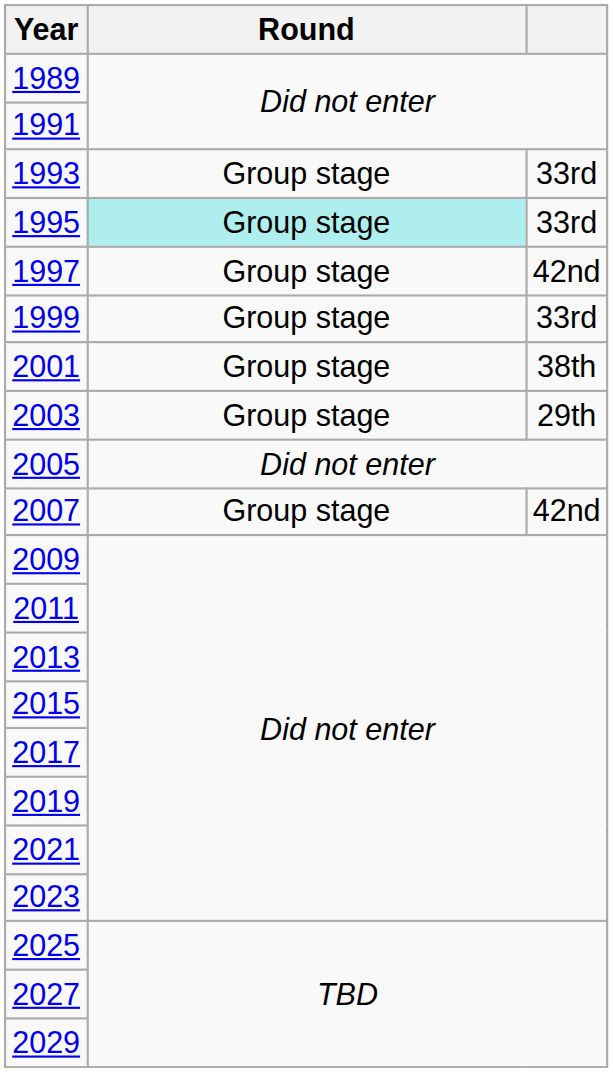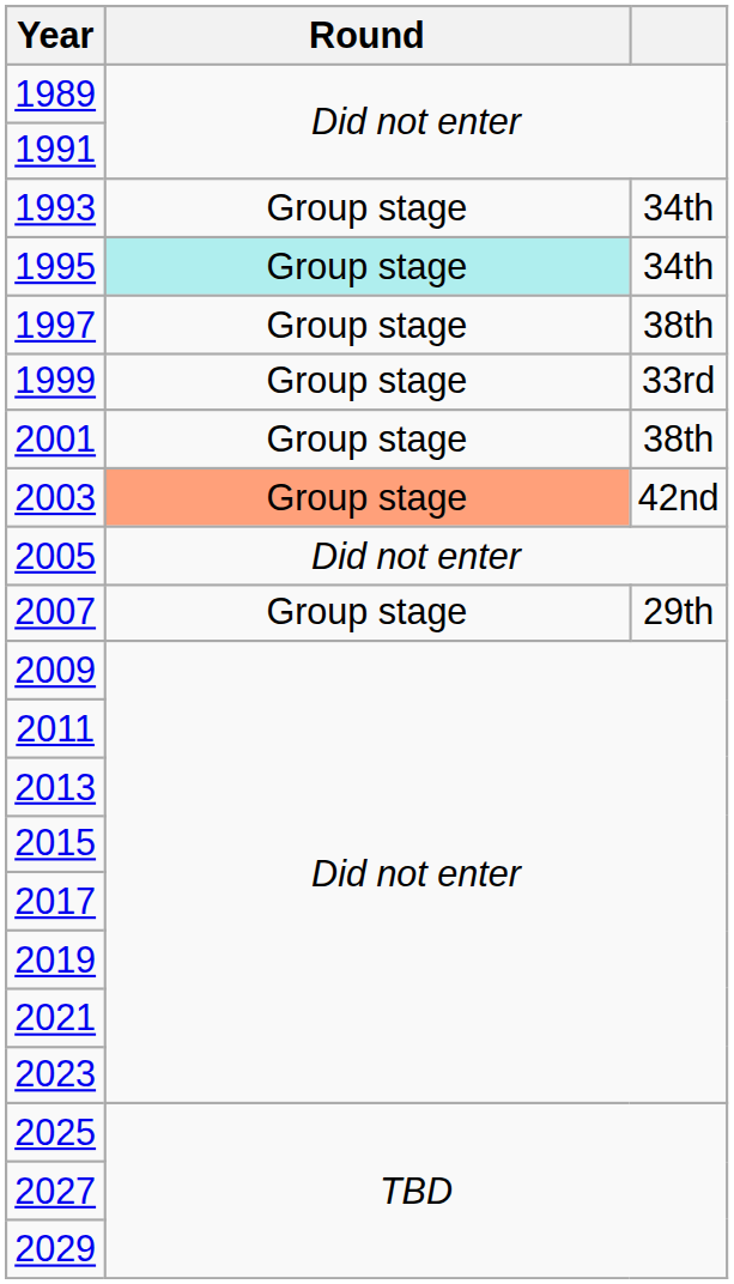 <table class="wikitable" style="text-align: center; font-size:90%">
 <tr>
 <th>Year</th>
 <th style="width:200px">Round</th>
 <th></th>
 </tr>
 <tr>
 <td><a href='#'>1989</a></td>
 <td colspan="2" rowspan="2"><em>Did not enter</em></td>
 </tr>
 <tr>
 <td><a href='#'>1991</a></td>
 </tr>
 <tr>
 <td><a href='#'>1993</a></td>
 <td>Group stage</td>
-<td>33rd</td>
+<td>34th</td>
 </tr>
 <tr>
 <td><a href='#'>1995</a></td>
 <td style="background: paleturquoise;">Group stage</td>
-<td>33rd</td>
+<td>34th</td>
 </tr>
 <tr>
 <td><a href='#'>1997</a></td>
 <td>Group stage</td>
-<td>42nd</td>
+<td>38th</td>
 </tr>
 <tr>
 <td><a href='#'>1999</a></td>
 <td>Group stage</td>
 <td>33rd</td>
 </tr>
 <tr>
 <td><a href='#'>2001</a></td>
 <td>Group stage</td>
 <td>38th</td>
 </tr>
 <tr>
 <td><a href='#'>2003</a></td>
-<td>Group stage</td>
-<td>29th</td>
+<td style="background: lightsalmon;">Group stage</td>
+<td>42nd</td>
 </tr>
 <tr>
 <td><a href='#'>2005</a></td>
 <td colspan="2"><em>Did not enter</em></td>
 </tr>
 <tr>
 <td><a href='#'>2007</a></td>
 <td>Group stage</td>
-<td>42nd</td>
+<td>29th</td>
 </tr>
 <tr>
 <td><a href='#'>2009</a></td>
 <td colspan="2" rowspan="8"><em>Did not enter</em></td>
 </tr>
 <tr>
 <td><a href='#'>2011</a></td>
 </tr>
 <tr>
 <td><a href='#'>2013</a></td>
 </tr>
 <tr>
 <td><a href='#'>2015</a></td>
 </tr>
 <tr>
 <td><a href='#'>2017</a></td>
 </tr>
 <tr>
 <td><a href='#'>2019</a></td>
 </tr>
 <tr>
 <td><a href='#'>2021</a></td>
 </tr>
 <tr>
 <td><a href='#'>2023</a></td>
 </tr>
 <tr>
 <td><a href='#'>2025</a></td>
 <td colspan="2" rowspan="3"><em>TBD</em></td>
 </tr>
 <tr>
 <td><a href='#'>2027</a></td>
 </tr>
 <tr>
 <td><a href='#'>2029</a></td>
 </tr>
 </table>
